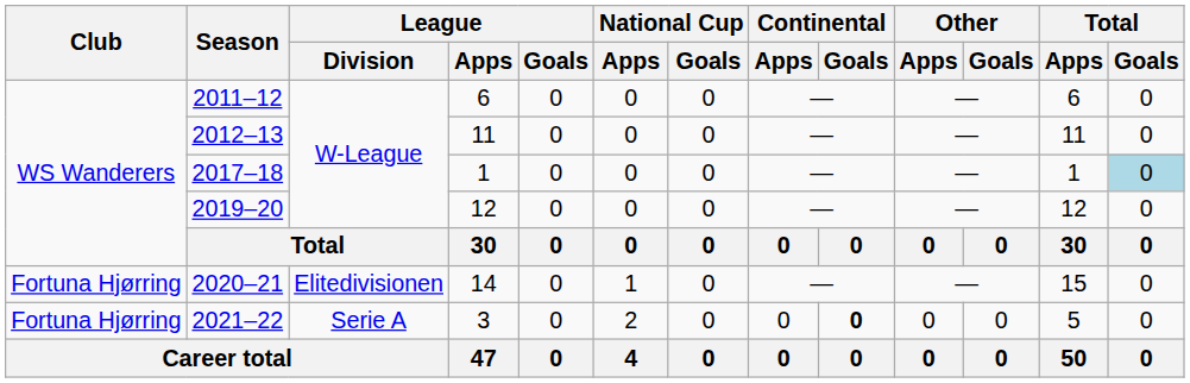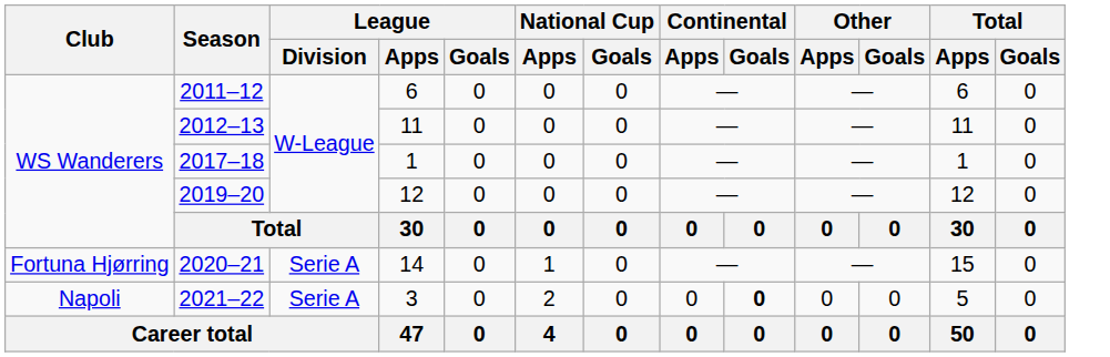 <table class="wikitable" style="text-align: center;">
 <tr>
 <th rowspan="2">Club</th>
 <th rowspan="2">Season</th>
 <th colspan="3">League</th>
 <th colspan="2">National Cup</th>
 <th colspan="2">Continental</th>
 <th colspan="2">Other</th>
 <th colspan="2">Total</th>
 </tr>
 <tr>
 <th>Division</th>
 <th>Apps</th>
 <th>Goals</th>
 <th>Apps</th>
 <th>Goals</th>
 <th>Apps</th>
 <th>Goals</th>
 <th>Apps</th>
 <th>Goals</th>
 <th>Apps</th>
 <th>Goals</th>
 </tr>
 <tr>
 <td rowspan="5"><a href='#'>WS Wanderers</a></td>
 <td><a href='#'>2011–12</a></td>
 <td rowspan=4><a href='#'>W-League</a></td>
 <td>6</td>
 <td>0</td>
 <td>0</td>
 <td>0</td>
 <td colspan="2">—</td>
 <td colspan="2">—</td>
 <td>6</td>
 <td>0</td>
 </tr>
 <tr>
 <td><a href='#'>2012–13</a></td>
 <td>11</td>
 <td>0</td>
 <td>0</td>
 <td>0</td>
 <td colspan="2">—</td>
 <td colspan="2">—</td>
 <td>11</td>
 <td>0</td>
 </tr>
 <tr>
 <td><a href='#'>2017–18</a></td>
 <td>1</td>
 <td>0</td>
 <td>0</td>
 <td>0</td>
 <td colspan="2">—</td>
 <td colspan="2">—</td>
 <td>1</td>
-<td style="background: lightblue;">0</td>
+<td>0</td>
 </tr>
 <tr>
 <td><a href='#'>2019–20</a></td>
 <td>12</td>
 <td>0</td>
 <td>0</td>
 <td>0</td>
 <td colspan="2">—</td>
 <td colspan="2">—</td>
 <td>12</td>
 <td>0</td>
 </tr>
 <tr>
 <th colspan="2">Total</th>
 <th>30</th>
 <th>0</th>
 <th>0</th>
 <th>0</th>
 <th>0</th>
 <th>0</th>
 <th>0</th>
 <th>0</th>
 <th>30</th>
 <th>0</th>
 </tr>
 <tr>
 <td><a href='#'>Fortuna Hjørring</a></td>
 <td><a href='#'>2020–21</a></td>
-<td><a href='#'>Elitedivisionen</a></td>
+<td><a href='#'>Serie A</a></td>
 <td>14</td>
 <td>0</td>
 <td>1</td>
 <td>0</td>
 <td colspan="2">—</td>
 <td colspan="2">—</td>
 <td>15</td>
 <td>0</td>
 </tr>
 <tr>
-<td><a href='#'>Fortuna Hjørring</a></td>
+<td><a href='#'>Napoli</a></td>
 <td><a href='#'>2021–22</a></td>
 <td><a href='#'>Serie A</a></td>
 <td>3</td>
 <td>0</td>
 <td>2</td>
 <td>0</td>
 <td>0</td>
 <td><strong>0</strong></td>
 <td>0</td>
 <td>0</td>
 <td>5</td>
 <td>0</td>
 </tr>
 <tr>
 <th colspan="3">Career total</th>
 <th>47</th>
 <th>0</th>
 <th>4</th>
 <th>0</th>
 <th>0</th>
 <th>0</th>
 <th>0</th>
 <th>0</th>
 <th>50</th>
 <th>0</th>
 </tr>
 </table>
